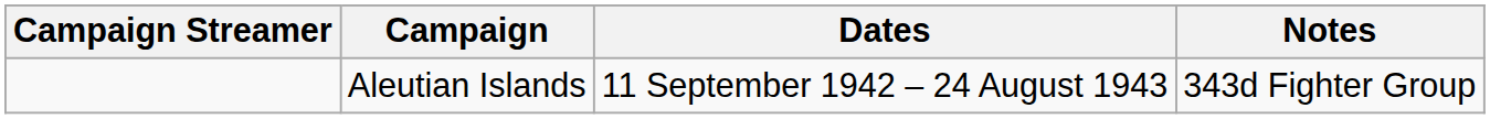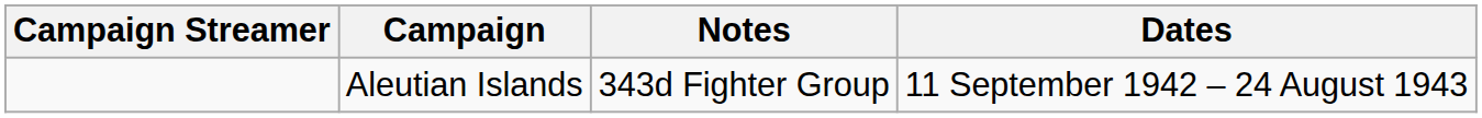 <table class="wikitable">
 <tr style="background:#efefef;">
 <th>Campaign Streamer</th>
 <th>Campaign</th>
+<th>Notes</th>
 <th>Dates</th>
-<th>Notes</th>
 </tr>
 <tr>
 <td></td>
 <td>Aleutian Islands</td>
+<td>343d Fighter Group</td>
 <td>11 September 1942 – 24 August 1943</td>
-<td>343d Fighter Group</td>
 </tr>
 </table>
